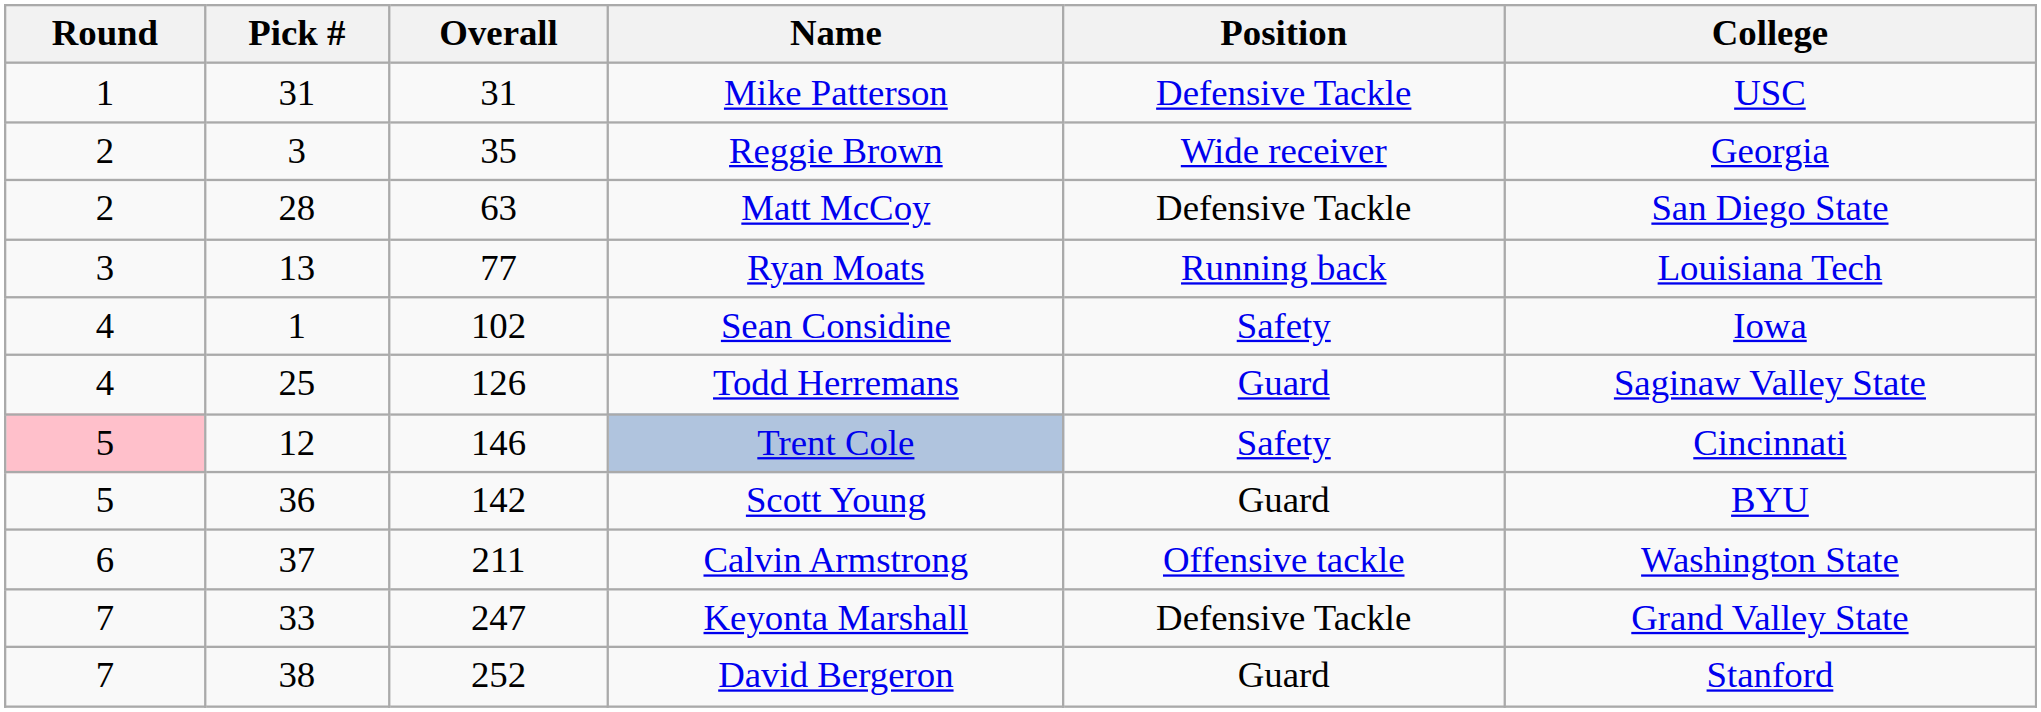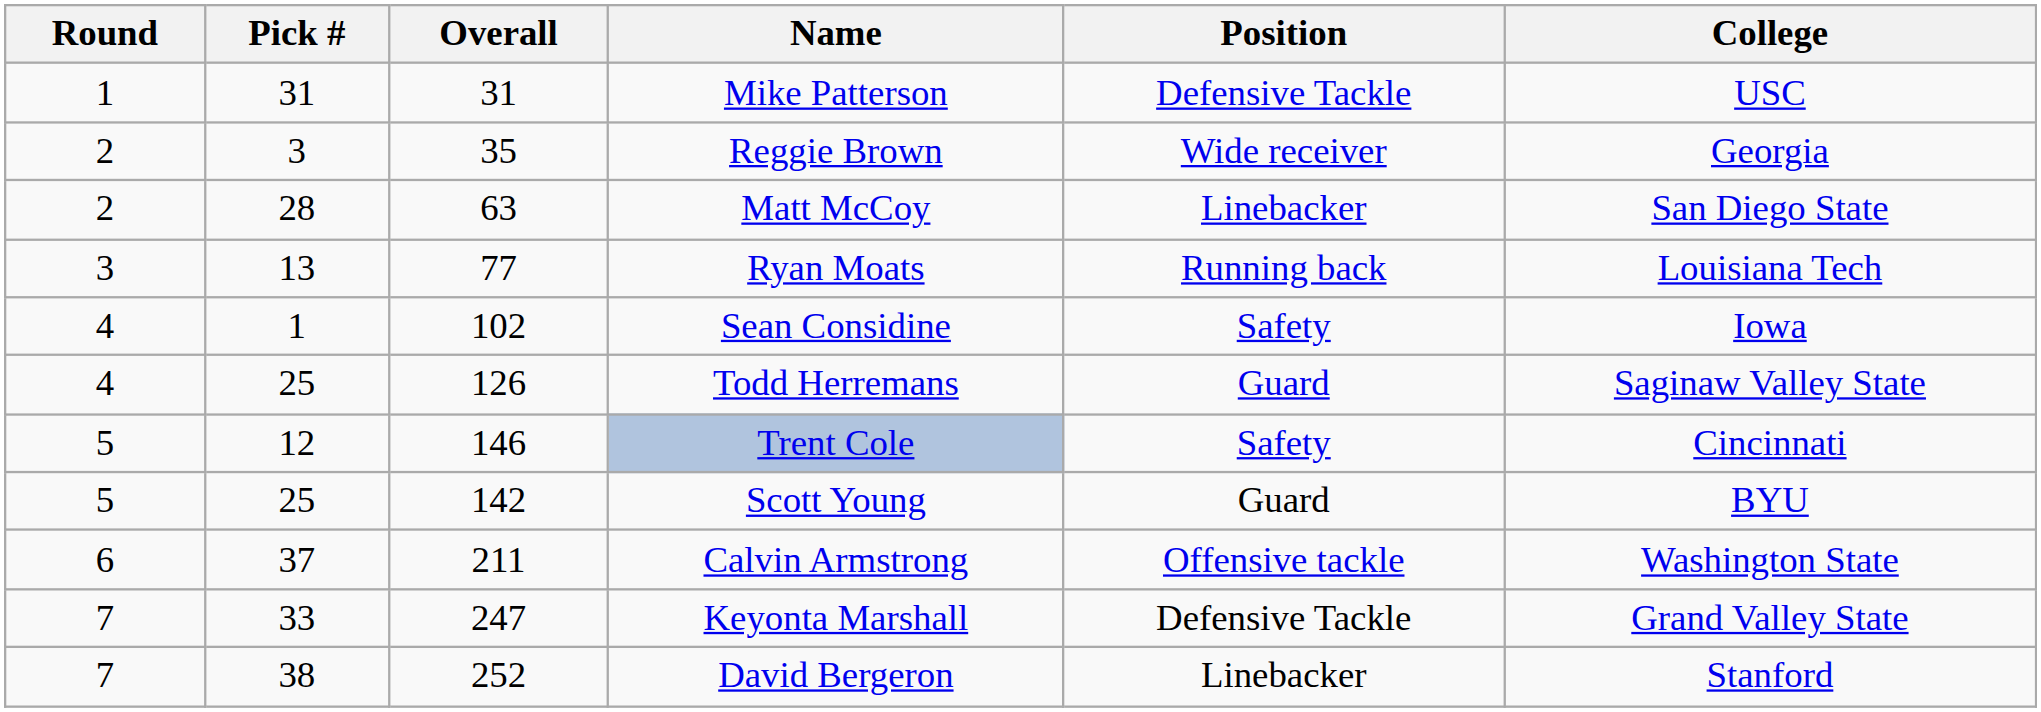 <table class="wikitable sortable sortable" style="width: 100%; text-align:center">
 <tr>
 <th>Round</th>
 <th>Pick #</th>
 <th>Overall</th>
 <th>Name</th>
 <th>Position</th>
 <th>College</th>
 </tr>
 <tr>
 <td>1</td>
 <td>31</td>
 <td>31</td>
 <td><a href='#'>Mike Patterson</a></td>
 <td><a href='#'>Defensive Tackle</a></td>
 <td><a href='#'>USC</a></td>
 </tr>
 <tr>
 <td>2</td>
 <td>3</td>
 <td>35</td>
 <td><a href='#'>Reggie Brown</a></td>
 <td><a href='#'>Wide receiver</a></td>
 <td><a href='#'>Georgia</a></td>
 </tr>
 <tr>
 <td>2</td>
 <td>28</td>
 <td>63</td>
 <td><a href='#'>Matt McCoy</a></td>
-<td>Defensive Tackle</td>
+<td><a href='#'>Linebacker</a></td>
 <td><a href='#'>San Diego State</a></td>
 </tr>
 <tr>
 <td>3</td>
 <td>13</td>
 <td>77</td>
 <td><a href='#'>Ryan Moats</a></td>
 <td><a href='#'>Running back</a></td>
 <td><a href='#'>Louisiana Tech</a></td>
 </tr>
 <tr>
 <td>4</td>
 <td>1</td>
 <td>102</td>
 <td><a href='#'>Sean Considine</a></td>
 <td><a href='#'>Safety</a></td>
 <td><a href='#'>Iowa</a></td>
 </tr>
 <tr>
 <td>4</td>
 <td>25</td>
 <td>126</td>
 <td><a href='#'>Todd Herremans</a></td>
 <td><a href='#'>Guard</a></td>
 <td><a href='#'>Saginaw Valley State</a></td>
 </tr>
 <tr>
-<td style="background: pink;">5</td>
+<td>5</td>
 <td>12</td>
 <td>146</td>
 <td bgcolor=lightsteelblue><a href='#'>Trent Cole</a></td>
 <td><a href='#'>Safety</a></td>
 <td><a href='#'>Cincinnati</a></td>
 </tr>
 <tr>
 <td>5</td>
-<td>36</td>
+<td>25</td>
 <td>142</td>
 <td><a href='#'>Scott Young</a></td>
 <td>Guard</td>
 <td><a href='#'>BYU</a></td>
 </tr>
 <tr>
 <td>6</td>
 <td>37</td>
 <td>211</td>
 <td><a href='#'>Calvin Armstrong</a></td>
 <td><a href='#'>Offensive tackle</a></td>
 <td><a href='#'>Washington State</a></td>
 </tr>
 <tr>
 <td>7</td>
 <td>33</td>
 <td>247</td>
 <td><a href='#'>Keyonta Marshall</a></td>
 <td>Defensive Tackle</td>
 <td><a href='#'>Grand Valley State</a></td>
 </tr>
 <tr>
 <td>7</td>
 <td>38</td>
 <td>252</td>
 <td><a href='#'>David Bergeron</a></td>
-<td>Guard</td>
+<td>Linebacker</td>
 <td><a href='#'>Stanford</a></td>
 </tr>
 </table>
